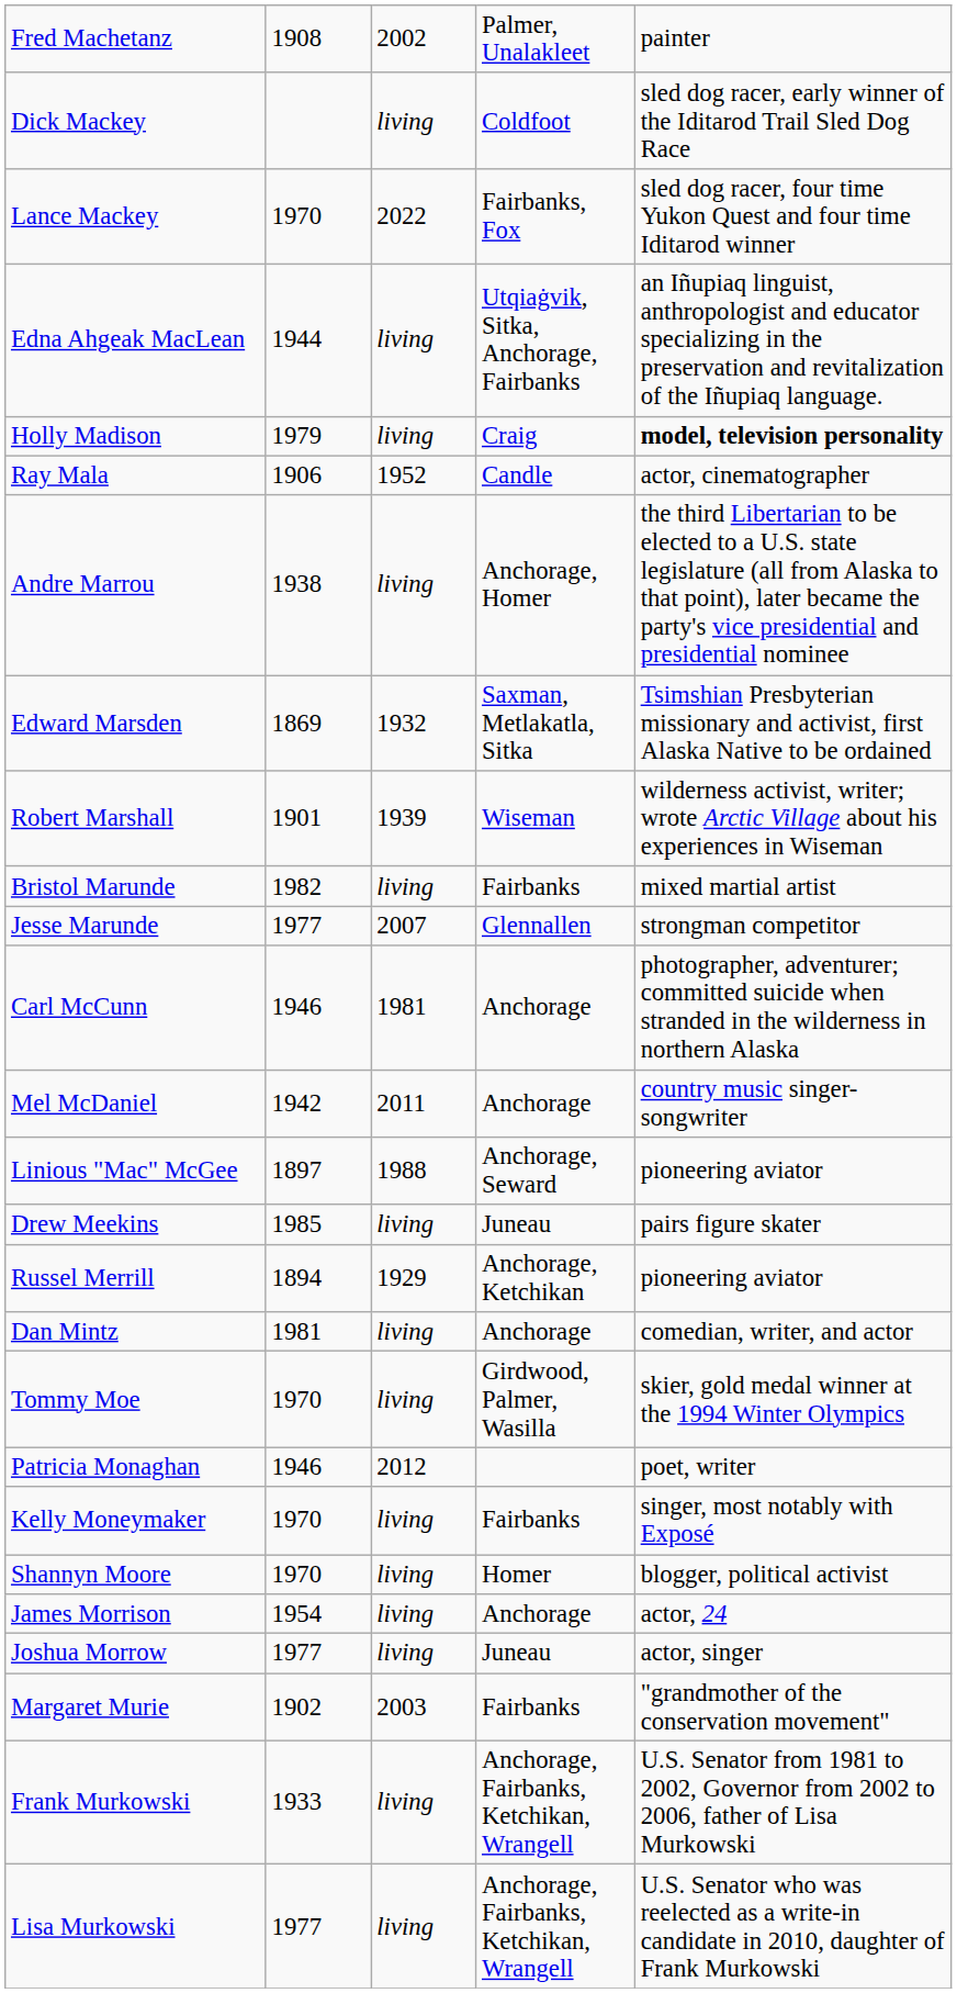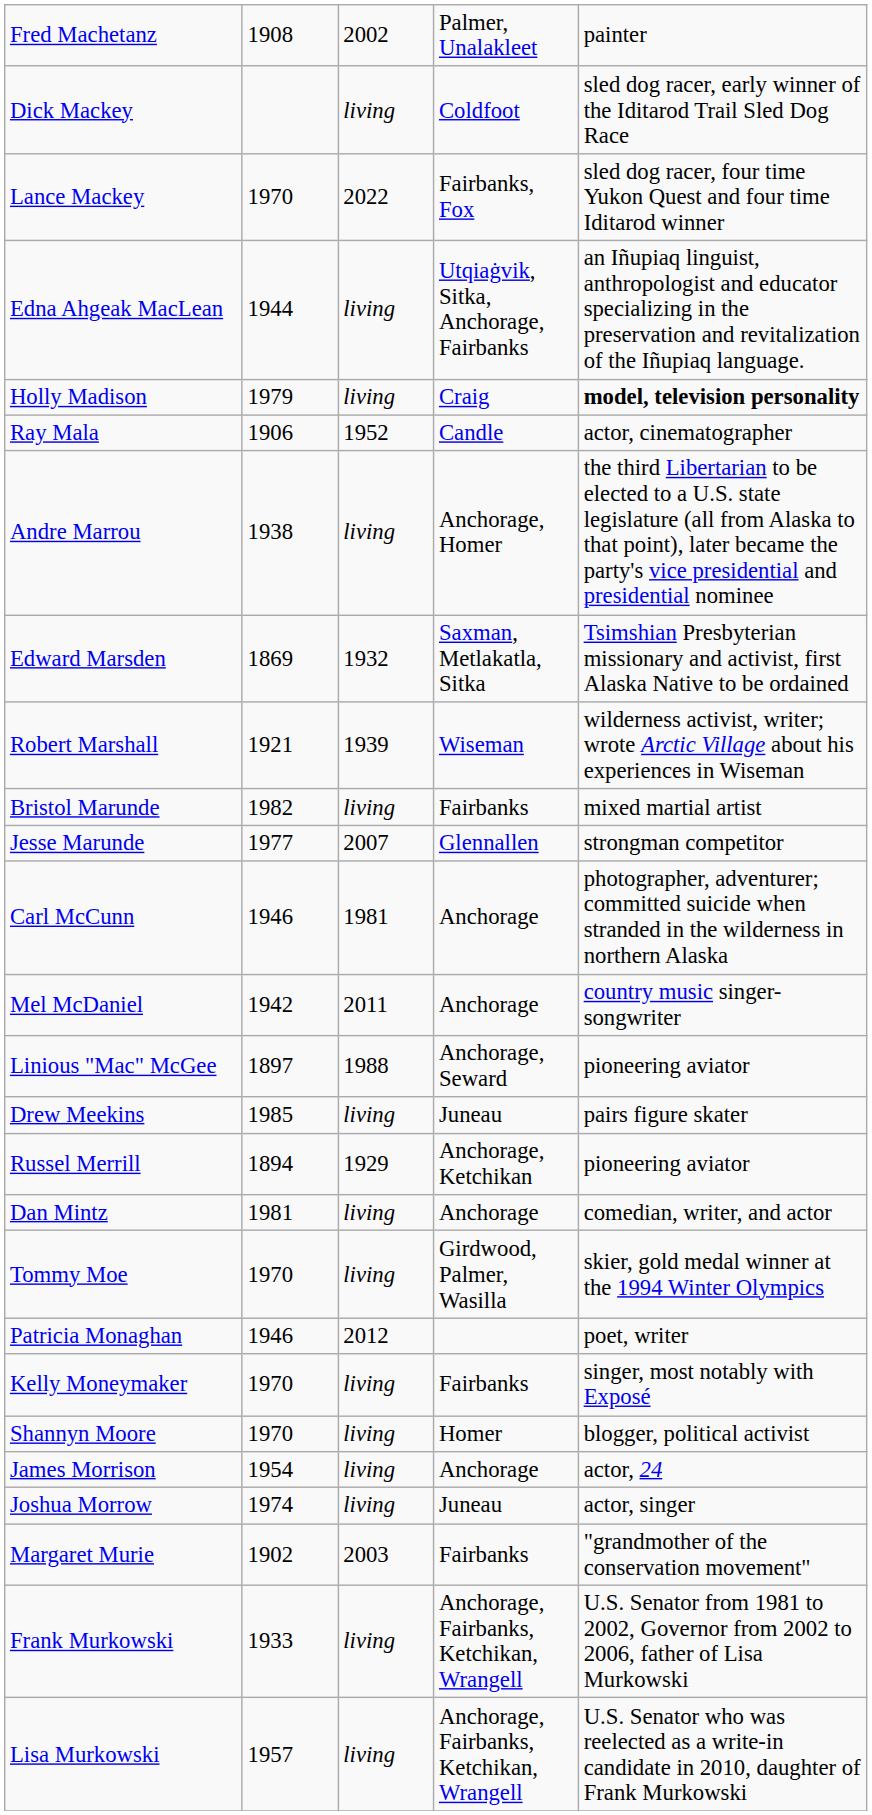 <table class="wikitable">
 <tr>
 <td width="160pt"><a href='#'>Fred Machetanz</a></td>
 <td width="60pt">1908</td>
 <td width="60pt">2002</td>
 <td>Palmer, <a href='#'>Unalakleet</a></td>
 <td>painter</td>
 </tr>
 <tr>
 <td width="160pt"><a href='#'>Dick Mackey</a></td>
 <td width="60pt"></td>
 <td width="60pt"><em>living</em></td>
 <td><a href='#'>Coldfoot</a></td>
 <td>sled dog racer, early winner of the Iditarod Trail Sled Dog Race</td>
 </tr>
 <tr>
 <td width="160pt"><a href='#'>Lance Mackey</a></td>
 <td width="60pt">1970</td>
 <td width="60pt">2022</td>
 <td>Fairbanks, <a href='#'>Fox</a></td>
 <td>sled dog racer, four time Yukon Quest and four time Iditarod winner</td>
 </tr>
 <tr>
 <td><a href='#'>Edna Ahgeak MacLean</a></td>
 <td>1944</td>
 <td><em>living</em></td>
 <td><a href='#'>Utqiaġvik</a>, Sitka, Anchorage, Fairbanks</td>
 <td>an Iñupiaq linguist, anthropologist and educator specializing in the preservation and revitalization of the Iñupiaq language.</td>
 </tr>
 <tr>
 <td width="160pt"><a href='#'>Holly Madison</a></td>
 <td width="60pt">1979</td>
 <td width="60pt"><em>living</em></td>
 <td><a href='#'>Craig</a></td>
 <td><strong>model, television personality</strong></td>
 </tr>
 <tr>
 <td width="160pt"><a href='#'>Ray Mala</a></td>
 <td width="60pt">1906</td>
 <td width="60pt">1952</td>
 <td><a href='#'>Candle</a></td>
 <td>actor, cinematographer</td>
 </tr>
 <tr>
 <td width="160pt"><a href='#'>Andre Marrou</a></td>
 <td width="60pt">1938</td>
 <td width="60pt"><em>living</em></td>
 <td>Anchorage, Homer</td>
 <td>the third <a href='#'>Libertarian</a> to be elected to a U.S. state legislature (all from Alaska to that point), later became the party's <a href='#'>vice presidential</a> and <a href='#'>presidential</a> nominee</td>
 </tr>
 <tr>
 <td width="160pt"><a href='#'>Edward Marsden</a></td>
 <td width="60pt">1869</td>
 <td width="60pt">1932</td>
 <td><a href='#'>Saxman</a>, Metlakatla, Sitka</td>
 <td><a href='#'>Tsimshian</a> Presbyterian missionary and activist, first Alaska Native to be ordained</td>
 </tr>
 <tr>
 <td width="160pt"><a href='#'>Robert Marshall</a></td>
-<td width="60pt">1901</td>
+<td width="60pt">1921</td>
 <td width="60pt">1939</td>
 <td><a href='#'>Wiseman</a></td>
 <td>wilderness activist, writer; wrote <em><a href='#'>Arctic Village</a></em> about his experiences in Wiseman</td>
 </tr>
 <tr>
 <td width="160pt"><a href='#'>Bristol Marunde</a></td>
 <td width="60pt">1982</td>
 <td width="60pt"><em>living</em></td>
 <td>Fairbanks</td>
 <td>mixed martial artist</td>
 </tr>
 <tr>
 <td width="160pt"><a href='#'>Jesse Marunde</a></td>
 <td width="60pt">1977</td>
 <td width="60pt">2007</td>
 <td><a href='#'>Glennallen</a></td>
 <td>strongman competitor</td>
 </tr>
 <tr>
 <td width="160pt"><a href='#'>Carl McCunn</a></td>
 <td width="60pt">1946</td>
 <td width="60pt">1981</td>
 <td>Anchorage</td>
 <td>photographer, adventurer; committed suicide when stranded in the wilderness in northern Alaska</td>
 </tr>
 <tr>
 <td width="160pt"><a href='#'>Mel McDaniel</a></td>
 <td width="60pt">1942</td>
 <td width="60pt">2011</td>
 <td>Anchorage</td>
 <td><a href='#'>country music</a> singer-songwriter</td>
 </tr>
 <tr>
 <td width="160pt"><a href='#'>Linious "Mac" McGee</a></td>
 <td width="60pt">1897</td>
 <td width="60pt">1988</td>
 <td>Anchorage, Seward</td>
 <td>pioneering aviator</td>
 </tr>
 <tr>
 <td width="160pt"><a href='#'>Drew Meekins</a></td>
 <td width="60pt">1985</td>
 <td width="60pt"><em>living</em></td>
 <td>Juneau</td>
 <td>pairs figure skater</td>
 </tr>
 <tr>
 <td width="160pt"><a href='#'>Russel Merrill</a></td>
 <td width="60pt">1894</td>
 <td width="60pt">1929</td>
 <td>Anchorage, Ketchikan</td>
 <td>pioneering aviator</td>
 </tr>
 <tr>
 <td width="160pt"><a href='#'>Dan Mintz</a></td>
 <td width="60pt">1981</td>
 <td width="60pt"><em>living</em></td>
 <td>Anchorage</td>
 <td>comedian, writer, and actor</td>
 </tr>
 <tr>
 <td width="160pt"><a href='#'>Tommy Moe</a></td>
 <td width="60pt">1970</td>
 <td width="60pt"><em>living</em></td>
 <td>Girdwood, Palmer, Wasilla</td>
 <td>skier, gold medal winner at the <a href='#'>1994 Winter Olympics</a></td>
 </tr>
 <tr>
 <td width="160pt"><a href='#'>Patricia Monaghan</a></td>
 <td width="60pt">1946</td>
 <td width="60pt">2012</td>
 <td></td>
 <td>poet, writer</td>
 </tr>
 <tr>
 <td width="160pt"><a href='#'>Kelly Moneymaker</a></td>
 <td width="60pt">1970</td>
 <td width="60pt"><em>living</em></td>
 <td>Fairbanks</td>
 <td>singer, most notably with <a href='#'>Exposé</a></td>
 </tr>
 <tr>
 <td width="160pt"><a href='#'>Shannyn Moore</a></td>
 <td width="60pt">1970</td>
 <td width="60pt"><em>living</em></td>
 <td>Homer</td>
 <td>blogger, political activist</td>
 </tr>
 <tr>
 <td width="160pt"><a href='#'>James Morrison</a></td>
 <td width="60pt">1954</td>
 <td width="60pt"><em>living</em></td>
 <td>Anchorage</td>
 <td>actor, <em><a href='#'>24</a></em></td>
 </tr>
 <tr>
 <td width="160pt"><a href='#'>Joshua Morrow</a></td>
-<td width="60pt">1977</td>
+<td width="60pt">1974</td>
 <td width="60pt"><em>living</em></td>
 <td>Juneau</td>
 <td>actor, singer</td>
 </tr>
 <tr>
 <td width="160pt"><a href='#'>Margaret Murie</a></td>
 <td width="60pt">1902</td>
 <td width="60pt">2003</td>
 <td>Fairbanks</td>
 <td>"grandmother of the conservation movement"</td>
 </tr>
 <tr>
 <td width="160pt"><a href='#'>Frank Murkowski</a></td>
 <td width="60pt">1933</td>
 <td width="60pt"><em>living</em></td>
 <td>Anchorage, Fairbanks, Ketchikan, <a href='#'>Wrangell</a></td>
 <td>U.S. Senator from 1981 to 2002, Governor from 2002 to 2006, father of Lisa Murkowski</td>
 </tr>
 <tr>
 <td width="160pt"><a href='#'>Lisa Murkowski</a></td>
-<td width="60pt">1977</td>
+<td width="60pt">1957</td>
 <td width="60pt"><em>living</em></td>
 <td>Anchorage, Fairbanks, Ketchikan, <a href='#'>Wrangell</a></td>
 <td>U.S. Senator who was reelected as a write-in candidate in 2010, daughter of Frank Murkowski</td>
 </tr>
 </table>
